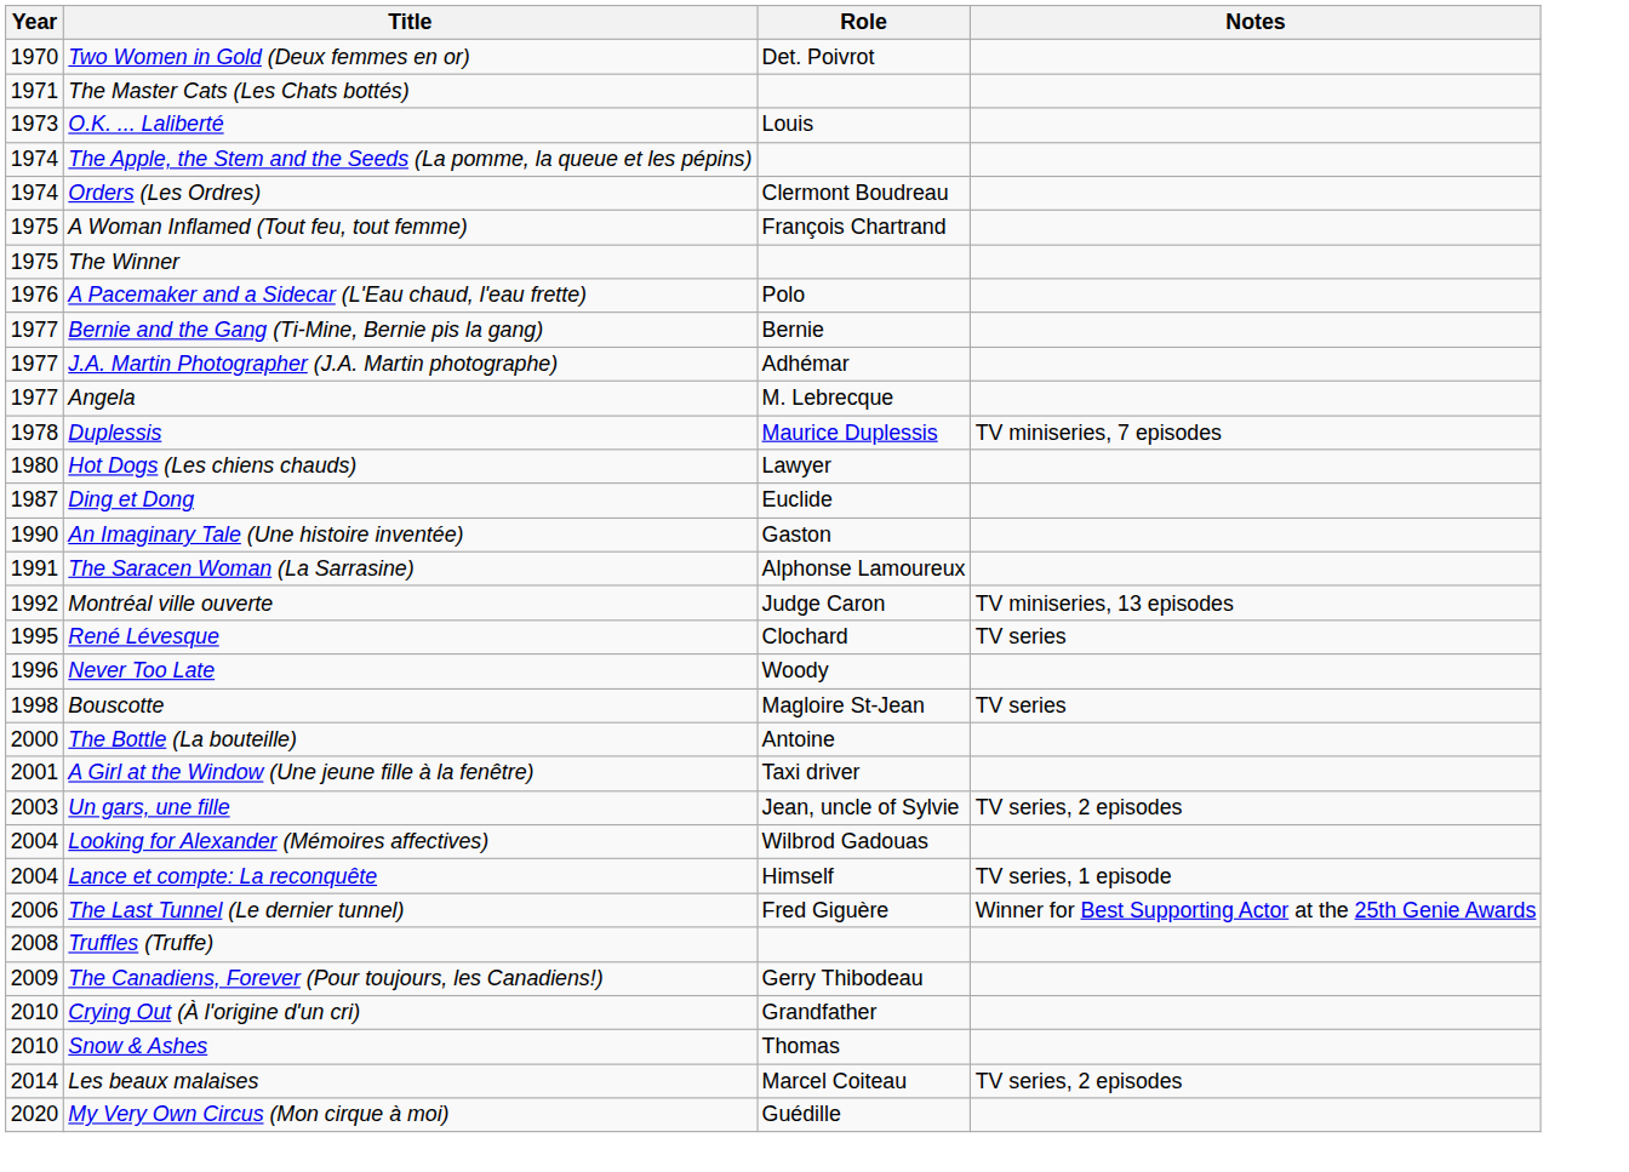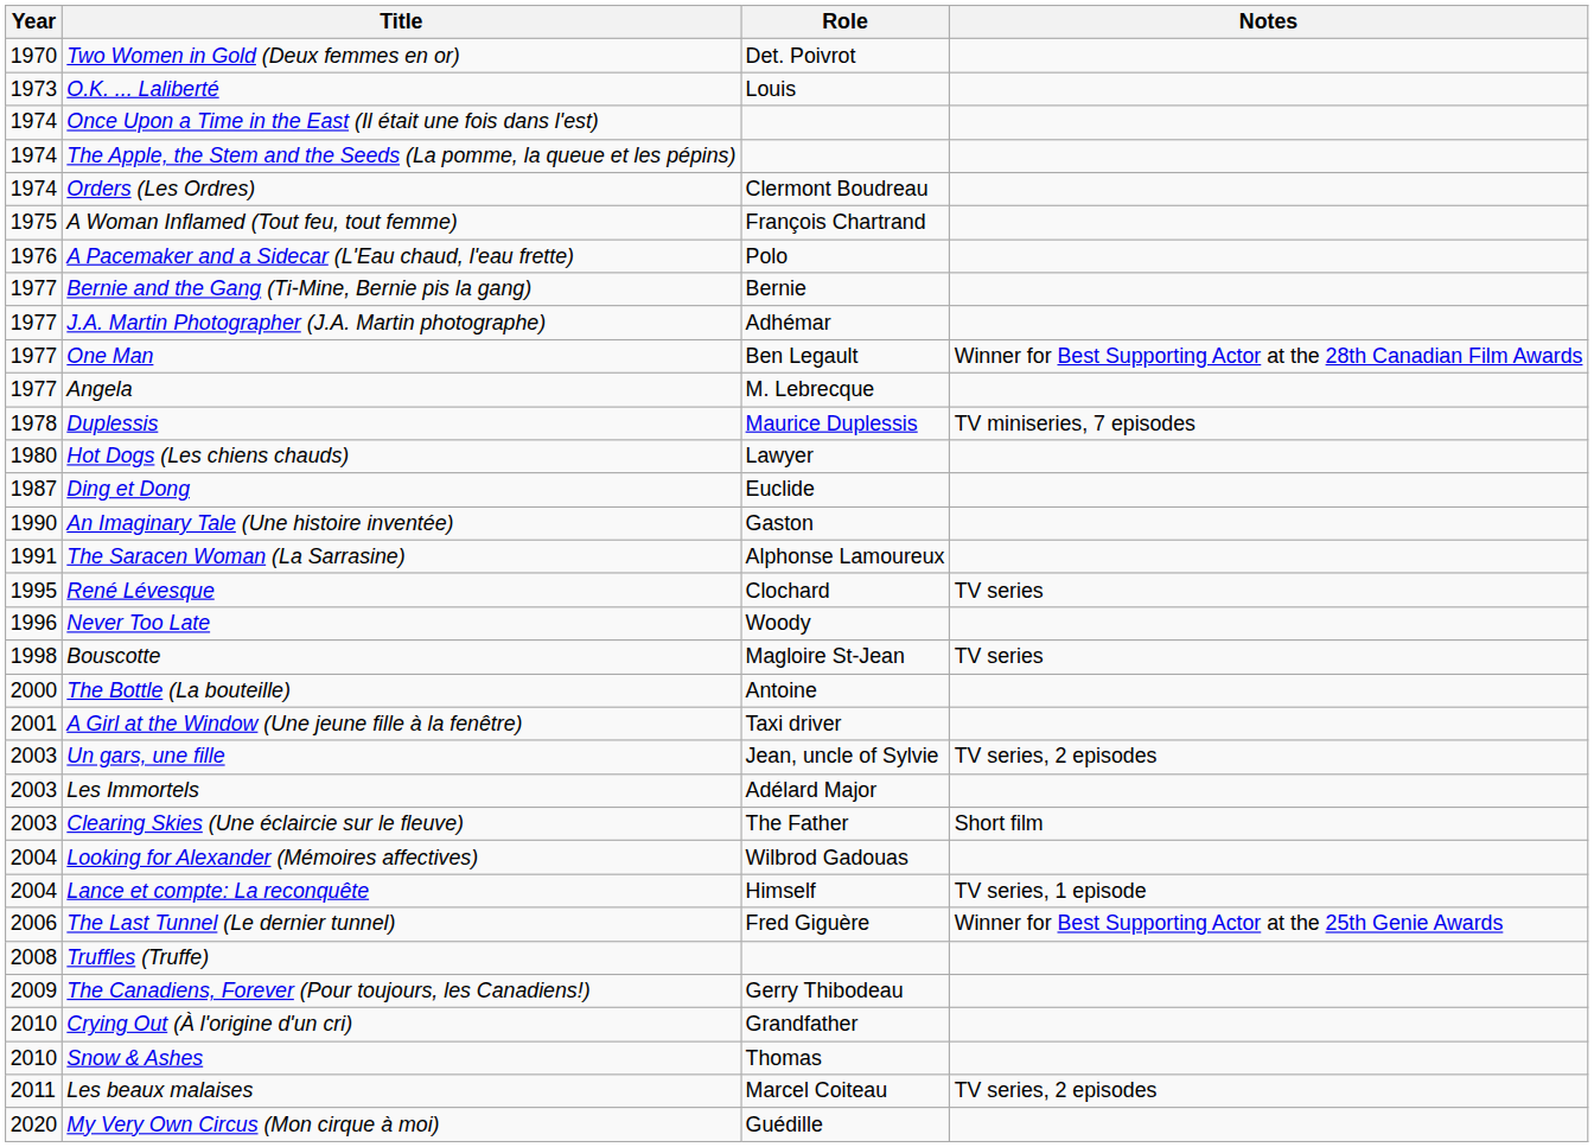 <table class="wikitable sortable">
 <tr>
 <th>Year</th>
 <th>Title</th>
 <th>Role</th>
 <th class="unsortable">Notes</th>
 </tr>
 <tr>
 <td>1970</td>
 <td><em><a href='#'>Two Women in Gold</a> (Deux femmes en or)</em></td>
 <td>Det. Poivrot</td>
 <td></td>
 </tr>
 <tr>
-<td>1971</td>
-<td data-sort-value="Master Cats, The"><em>The Master Cats (Les Chats bottés)</em></td>
-<td></td>
+<td>1973</td>
+<td><em><a href='#'>O.K. ... Laliberté</a></em></td>
+<td>Louis</td>
 <td></td>
 </tr>
 <tr>
-<td>1973</td>
-<td><em><a href='#'>O.K. ... Laliberté</a></em></td>
-<td>Louis</td>
+<td>1974</td>
+<td><em><a href='#'>Once Upon a Time in the East</a> (Il était une fois dans l'est)</em></td>
+<td></td>
 <td></td>
 </tr>
 <tr>
 <td>1974</td>
 <td data-sort-value="Apple, the Stem and the Seeds, The"><em><a href='#'>The Apple, the Stem and the Seeds</a> (La pomme, la queue et les pépins)</em></td>
 <td></td>
 <td></td>
 </tr>
 <tr>
 <td>1974</td>
 <td><em><a href='#'>Orders</a> (Les Ordres)</em></td>
 <td>Clermont Boudreau</td>
 <td></td>
 </tr>
 <tr>
 <td>1975</td>
 <td data-sort-value="Woman Inflamed, A"><em>A Woman Inflamed (Tout feu, tout femme)</em></td>
 <td>François Chartrand</td>
 <td></td>
 </tr>
 <tr>
-<td>1975</td>
-<td data-sort-value="Winner, The"><em>The Winner</em></td>
-<td></td>
-<td></td>
-</tr>
-<tr>
 <td>1976</td>
 <td data-sort-value="Pacemaker and a Sidecar, A"><em><a href='#'>A Pacemaker and a Sidecar</a> (L'Eau chaud, l'eau frette)</em></td>
 <td>Polo</td>
 <td></td>
 </tr>
 <tr>
 <td>1977</td>
 <td><em><a href='#'>Bernie and the Gang</a> (Ti-Mine, Bernie pis la gang)</em></td>
 <td>Bernie</td>
 <td></td>
 </tr>
 <tr>
 <td>1977</td>
 <td><em><a href='#'>J.A. Martin Photographer</a> (J.A. Martin photographe)</em></td>
 <td>Adhémar</td>
 <td></td>
+</tr>
+<tr>
+<td>1977</td>
+<td><em><a href='#'>One Man</a></em></td>
+<td>Ben Legault</td>
+<td>Winner for <a href='#'>Best Supporting Actor</a> at the <a href='#'>28th Canadian Film Awards</a></td>
 </tr>
 <tr>
 <td>1977</td>
 <td><em>Angela</em></td>
 <td>M. Lebrecque</td>
 <td></td>
 </tr>
 <tr>
 <td>1978</td>
 <td><em><a href='#'>Duplessis</a></em></td>
 <td><a href='#'>Maurice Duplessis</a></td>
 <td>TV miniseries, 7 episodes</td>
 </tr>
 <tr>
 <td>1980</td>
 <td><em><a href='#'>Hot Dogs</a> (Les chiens chauds)</em></td>
 <td>Lawyer</td>
 <td></td>
 </tr>
 <tr>
 <td>1987</td>
 <td><em><a href='#'>Ding et Dong</a></em></td>
 <td>Euclide</td>
 <td></td>
 </tr>
 <tr>
 <td>1990</td>
 <td><em><a href='#'>An Imaginary Tale</a> (Une histoire inventée)</em></td>
 <td>Gaston</td>
 <td></td>
 </tr>
 <tr>
 <td>1991</td>
 <td><em><a href='#'>The Saracen Woman</a> (La Sarrasine)</em></td>
 <td>Alphonse Lamoureux</td>
 <td></td>
 </tr>
 <tr>
-<td>1992</td>
-<td><em>Montréal ville ouverte</em></td>
-<td>Judge Caron</td>
-<td>TV miniseries, 13 episodes</td>
-</tr>
-<tr>
 <td>1995</td>
 <td><em><a href='#'>René Lévesque</a></em></td>
 <td>Clochard</td>
 <td>TV series</td>
 </tr>
 <tr>
 <td>1996</td>
 <td><em><a href='#'>Never Too Late</a></em></td>
 <td>Woody</td>
 <td></td>
 </tr>
 <tr>
 <td>1998</td>
 <td><em>Bouscotte</em></td>
 <td>Magloire St-Jean</td>
 <td>TV series</td>
 </tr>
 <tr>
 <td>2000</td>
 <td data-sort-value="Bottle, The"><em><a href='#'>The Bottle</a> (La bouteille)</em></td>
 <td>Antoine</td>
 <td></td>
 </tr>
 <tr>
 <td>2001</td>
 <td data-sort-value="Girl at the Window, A"><em><a href='#'>A Girl at the Window</a> (Une jeune fille à la fenêtre)</em></td>
 <td>Taxi driver</td>
 <td></td>
 </tr>
 <tr>
 <td>2003</td>
 <td><em><a href='#'>Un gars, une fille</a></em></td>
 <td>Jean, uncle of Sylvie</td>
 <td>TV series, 2 episodes</td>
+</tr>
+<tr>
+<td>2003</td>
+<td><em>Les Immortels</em></td>
+<td>Adélard Major</td>
+<td></td>
+</tr>
+<tr>
+<td>2003</td>
+<td><em><a href='#'>Clearing Skies</a> (Une éclaircie sur le fleuve)</em></td>
+<td>The Father</td>
+<td>Short film</td>
 </tr>
 <tr>
 <td>2004</td>
 <td><em><a href='#'>Looking for Alexander</a> (Mémoires affectives)</em></td>
 <td>Wilbrod Gadouas</td>
 <td></td>
 </tr>
 <tr>
 <td>2004</td>
 <td><em><a href='#'>Lance et compte: La reconquête</a></em></td>
 <td>Himself</td>
 <td>TV series, 1 episode</td>
 </tr>
 <tr>
 <td>2006</td>
 <td data-sort-value="Last Tunnel, The"><em><a href='#'>The Last Tunnel</a> (Le dernier tunnel)</em></td>
 <td>Fred Giguère</td>
 <td>Winner for <a href='#'>Best Supporting Actor</a> at the <a href='#'>25th Genie Awards</a></td>
 </tr>
 <tr>
 <td>2008</td>
 <td><em><a href='#'>Truffles</a> (Truffe)</em></td>
 <td></td>
 <td></td>
 </tr>
 <tr>
 <td>2009</td>
 <td data-sort-value="Canadiens, Forever, The"><em><a href='#'>The Canadiens, Forever</a> (Pour toujours, les Canadiens!)</em></td>
 <td>Gerry Thibodeau</td>
 <td></td>
 </tr>
 <tr>
 <td>2010</td>
 <td><em><a href='#'>Crying Out</a> (À l'origine d'un cri)</em></td>
 <td>Grandfather</td>
 <td></td>
 </tr>
 <tr>
 <td>2010</td>
 <td><em><a href='#'>Snow & Ashes</a></em></td>
 <td>Thomas</td>
 <td></td>
 </tr>
 <tr>
-<td>2014</td>
+<td>2011</td>
 <td><em>Les beaux malaises</em></td>
 <td>Marcel Coiteau</td>
 <td>TV series, 2 episodes</td>
 </tr>
 <tr>
 <td>2020</td>
 <td><em><a href='#'>My Very Own Circus</a> (Mon cirque à moi)</em></td>
 <td>Guédille</td>
 <td></td>
 </tr>
 </table>
